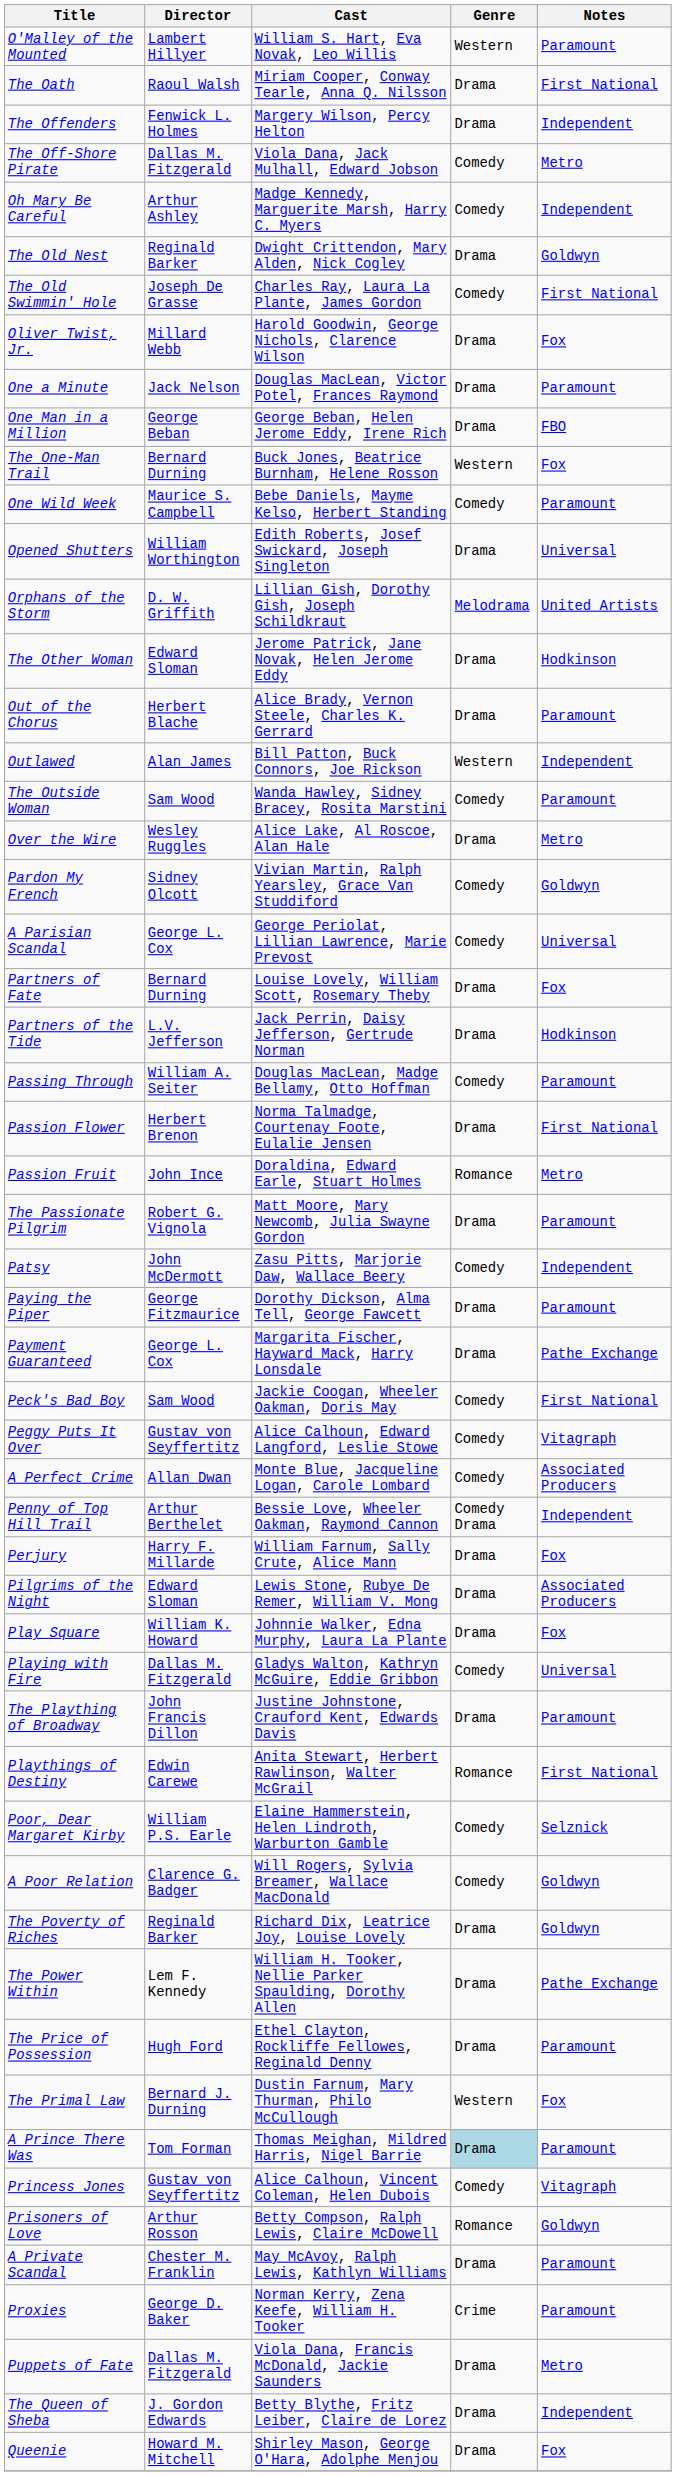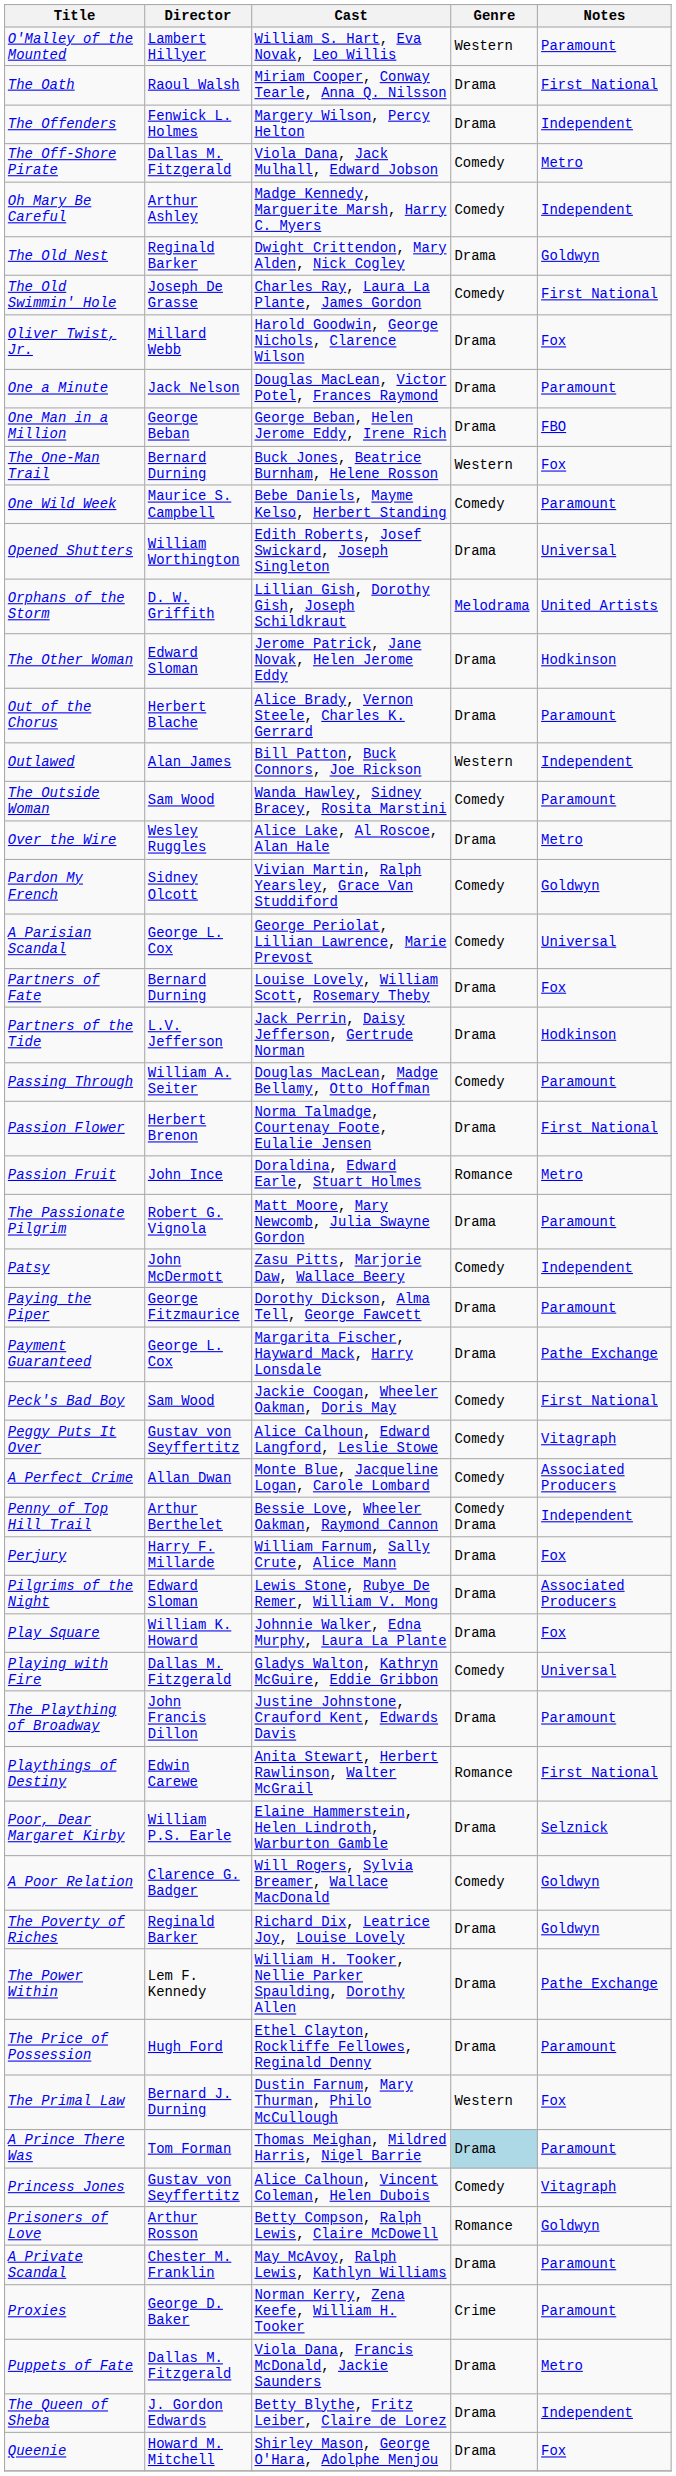 <table class="wikitable" style="width:100%;">
 <tr>
 <th style="width:21%;">Title</th>
 <th style="width:16%;">Director</th>
 <th style="width:30%;">Cast</th>
 <th style="width:13%;">Genre</th>
 <th style="width:20%;">Notes</th>
 </tr>
 <tr>
 <td><em><a href='#'>O'Malley of the Mounted</a></em></td>
 <td><a href='#'>Lambert Hillyer</a></td>
 <td><a href='#'>William S. Hart</a>, <a href='#'>Eva Novak</a>, <a href='#'>Leo Willis</a></td>
 <td>Western</td>
 <td><a href='#'>Paramount</a></td>
 </tr>
 <tr>
 <td><em><a href='#'>The Oath</a></em></td>
 <td><a href='#'>Raoul Walsh</a></td>
 <td><a href='#'>Miriam Cooper</a>, <a href='#'>Conway Tearle</a>, <a href='#'>Anna Q. Nilsson</a></td>
 <td>Drama</td>
 <td><a href='#'>First National</a></td>
 </tr>
 <tr>
 <td><em><a href='#'>The Offenders</a></em></td>
 <td><a href='#'>Fenwick L. Holmes</a></td>
 <td><a href='#'>Margery Wilson</a>, <a href='#'>Percy Helton</a></td>
 <td>Drama</td>
 <td><a href='#'>Independent</a></td>
 </tr>
 <tr>
 <td><em><a href='#'>The Off-Shore Pirate</a></em></td>
 <td><a href='#'>Dallas M. Fitzgerald</a></td>
 <td><a href='#'>Viola Dana</a>, <a href='#'>Jack Mulhall</a>, <a href='#'>Edward Jobson</a></td>
 <td>Comedy</td>
 <td><a href='#'>Metro</a></td>
 </tr>
 <tr>
 <td><em><a href='#'>Oh Mary Be Careful</a></em></td>
 <td><a href='#'>Arthur Ashley</a></td>
 <td><a href='#'>Madge Kennedy</a>, <a href='#'>Marguerite Marsh</a>, <a href='#'>Harry C. Myers</a></td>
 <td>Comedy</td>
 <td><a href='#'>Independent</a></td>
 </tr>
 <tr>
 <td><em><a href='#'>The Old Nest</a></em></td>
 <td><a href='#'>Reginald Barker</a></td>
 <td><a href='#'>Dwight Crittendon</a>, <a href='#'>Mary Alden</a>, <a href='#'>Nick Cogley</a></td>
 <td>Drama</td>
 <td><a href='#'>Goldwyn</a></td>
 </tr>
 <tr>
 <td><em><a href='#'>The Old Swimmin' Hole</a></em></td>
 <td><a href='#'>Joseph De Grasse</a></td>
 <td><a href='#'>Charles Ray</a>, <a href='#'>Laura La Plante</a>, <a href='#'>James Gordon</a></td>
 <td>Comedy</td>
 <td><a href='#'>First National</a></td>
 </tr>
 <tr>
 <td><em><a href='#'>Oliver Twist, Jr.</a></em></td>
 <td><a href='#'>Millard Webb</a></td>
 <td><a href='#'>Harold Goodwin</a>, <a href='#'>George Nichols</a>, <a href='#'>Clarence Wilson</a></td>
 <td>Drama</td>
 <td><a href='#'>Fox</a></td>
 </tr>
 <tr>
 <td><em><a href='#'>One a Minute</a></em></td>
 <td><a href='#'>Jack Nelson</a></td>
 <td><a href='#'>Douglas MacLean</a>, <a href='#'>Victor Potel</a>, <a href='#'>Frances Raymond</a></td>
 <td>Drama</td>
 <td><a href='#'>Paramount</a></td>
 </tr>
 <tr>
 <td><em><a href='#'>One Man in a Million</a></em></td>
 <td><a href='#'>George Beban</a></td>
 <td><a href='#'>George Beban</a>, <a href='#'>Helen Jerome Eddy</a>, <a href='#'>Irene Rich</a></td>
 <td>Drama</td>
 <td><a href='#'>FBO</a></td>
 </tr>
 <tr>
 <td><em><a href='#'>The One-Man Trail</a></em></td>
 <td><a href='#'>Bernard Durning</a></td>
 <td><a href='#'>Buck Jones</a>, <a href='#'>Beatrice Burnham</a>, <a href='#'>Helene Rosson</a></td>
 <td>Western</td>
 <td><a href='#'>Fox</a></td>
 </tr>
 <tr>
 <td><em><a href='#'>One Wild Week</a></em></td>
 <td><a href='#'>Maurice S. Campbell</a></td>
 <td><a href='#'>Bebe Daniels</a>, <a href='#'>Mayme Kelso</a>, <a href='#'>Herbert Standing</a></td>
 <td>Comedy</td>
 <td><a href='#'>Paramount</a></td>
 </tr>
 <tr>
 <td><em><a href='#'>Opened Shutters</a></em></td>
 <td><a href='#'>William Worthington</a></td>
 <td><a href='#'>Edith Roberts</a>, <a href='#'>Josef Swickard</a>, <a href='#'>Joseph Singleton</a></td>
 <td>Drama</td>
 <td><a href='#'>Universal</a></td>
 </tr>
 <tr>
 <td><em><a href='#'>Orphans of the Storm</a></em></td>
 <td><a href='#'>D. W. Griffith</a></td>
 <td><a href='#'>Lillian Gish</a>, <a href='#'>Dorothy Gish</a>, <a href='#'>Joseph Schildkraut</a></td>
 <td><a href='#'>Melodrama</a></td>
 <td><a href='#'>United Artists</a></td>
 </tr>
 <tr>
 <td><em><a href='#'>The Other Woman</a></em></td>
 <td><a href='#'>Edward Sloman</a></td>
 <td><a href='#'>Jerome Patrick</a>, <a href='#'>Jane Novak</a>, <a href='#'>Helen Jerome Eddy</a></td>
 <td>Drama</td>
 <td><a href='#'>Hodkinson</a></td>
 </tr>
 <tr>
 <td><em><a href='#'>Out of the Chorus</a></em></td>
 <td><a href='#'>Herbert Blache</a></td>
 <td><a href='#'>Alice Brady</a>, <a href='#'>Vernon Steele</a>, <a href='#'>Charles K. Gerrard</a></td>
 <td>Drama</td>
 <td><a href='#'>Paramount</a></td>
 </tr>
 <tr>
 <td><em><a href='#'>Outlawed</a></em></td>
 <td><a href='#'>Alan James</a></td>
 <td><a href='#'>Bill Patton</a>, <a href='#'>Buck Connors</a>, <a href='#'>Joe Rickson</a></td>
 <td>Western</td>
 <td><a href='#'>Independent</a></td>
 </tr>
 <tr>
 <td><em><a href='#'>The Outside Woman</a></em></td>
 <td><a href='#'>Sam Wood</a></td>
 <td><a href='#'>Wanda Hawley</a>, <a href='#'>Sidney Bracey</a>, <a href='#'>Rosita Marstini</a></td>
 <td>Comedy</td>
 <td><a href='#'>Paramount</a></td>
 </tr>
 <tr>
 <td><em><a href='#'>Over the Wire</a></em></td>
 <td><a href='#'>Wesley Ruggles</a></td>
 <td><a href='#'>Alice Lake</a>, <a href='#'>Al Roscoe</a>, <a href='#'>Alan Hale</a></td>
 <td>Drama</td>
 <td><a href='#'>Metro</a></td>
 </tr>
 <tr>
 <td><em><a href='#'>Pardon My French</a></em></td>
 <td><a href='#'>Sidney Olcott</a></td>
 <td><a href='#'>Vivian Martin</a>, <a href='#'>Ralph Yearsley</a>, <a href='#'>Grace Van Studdiford</a></td>
 <td>Comedy</td>
 <td><a href='#'>Goldwyn</a></td>
 </tr>
 <tr>
 <td><em><a href='#'>A Parisian Scandal</a></em></td>
 <td><a href='#'>George L. Cox</a></td>
 <td><a href='#'>George Periolat</a>, <a href='#'>Lillian Lawrence</a>, <a href='#'>Marie Prevost</a></td>
 <td>Comedy</td>
 <td><a href='#'>Universal</a></td>
 </tr>
 <tr>
 <td><em><a href='#'>Partners of Fate</a></em></td>
 <td><a href='#'>Bernard Durning</a></td>
 <td><a href='#'>Louise Lovely</a>, <a href='#'>William Scott</a>, <a href='#'>Rosemary Theby</a></td>
 <td>Drama</td>
 <td><a href='#'>Fox</a></td>
 </tr>
 <tr>
 <td><em><a href='#'>Partners of the Tide</a></em></td>
 <td><a href='#'>L.V. Jefferson</a></td>
 <td><a href='#'>Jack Perrin</a>, <a href='#'>Daisy Jefferson</a>, <a href='#'>Gertrude Norman</a></td>
 <td>Drama</td>
 <td><a href='#'>Hodkinson</a></td>
 </tr>
 <tr>
 <td><em><a href='#'>Passing Through</a></em></td>
 <td><a href='#'>William A. Seiter</a></td>
 <td><a href='#'>Douglas MacLean</a>, <a href='#'>Madge Bellamy</a>, <a href='#'>Otto Hoffman</a></td>
 <td>Comedy</td>
 <td><a href='#'>Paramount</a></td>
 </tr>
 <tr>
 <td><em><a href='#'>Passion Flower</a></em></td>
 <td><a href='#'>Herbert Brenon</a></td>
 <td><a href='#'>Norma Talmadge</a>, <a href='#'>Courtenay Foote</a>, <a href='#'>Eulalie Jensen</a></td>
 <td>Drama</td>
 <td><a href='#'>First National</a></td>
 </tr>
 <tr>
 <td><em><a href='#'>Passion Fruit</a></em></td>
 <td><a href='#'>John Ince</a></td>
 <td><a href='#'>Doraldina</a>, <a href='#'>Edward Earle</a>, <a href='#'>Stuart Holmes</a></td>
 <td>Romance</td>
 <td><a href='#'>Metro</a></td>
 </tr>
 <tr>
 <td><em><a href='#'>The Passionate Pilgrim</a></em></td>
 <td><a href='#'>Robert G. Vignola</a></td>
 <td><a href='#'>Matt Moore</a>, <a href='#'>Mary Newcomb</a>, <a href='#'>Julia Swayne Gordon</a></td>
 <td>Drama</td>
 <td><a href='#'>Paramount</a></td>
 </tr>
 <tr>
 <td><em><a href='#'>Patsy</a></em></td>
 <td><a href='#'>John McDermott</a></td>
 <td><a href='#'>Zasu Pitts</a>, <a href='#'>Marjorie Daw</a>, <a href='#'>Wallace Beery</a></td>
 <td>Comedy</td>
 <td><a href='#'>Independent</a></td>
 </tr>
 <tr>
 <td><em><a href='#'>Paying the Piper</a></em></td>
 <td><a href='#'>George Fitzmaurice</a></td>
 <td><a href='#'>Dorothy Dickson</a>, <a href='#'>Alma Tell</a>, <a href='#'>George Fawcett</a></td>
 <td>Drama</td>
 <td><a href='#'>Paramount</a></td>
 </tr>
 <tr>
 <td><em><a href='#'>Payment Guaranteed</a></em></td>
 <td><a href='#'>George L. Cox</a></td>
 <td><a href='#'>Margarita Fischer</a>, <a href='#'>Hayward Mack</a>, <a href='#'>Harry Lonsdale</a></td>
 <td>Drama</td>
 <td><a href='#'>Pathe Exchange</a></td>
 </tr>
 <tr>
 <td><em><a href='#'>Peck's Bad Boy</a></em></td>
 <td><a href='#'>Sam Wood</a></td>
 <td><a href='#'>Jackie Coogan</a>, <a href='#'>Wheeler Oakman</a>, <a href='#'>Doris May</a></td>
 <td>Comedy</td>
 <td><a href='#'>First National</a></td>
 </tr>
 <tr>
 <td><em><a href='#'>Peggy Puts It Over</a></em></td>
 <td><a href='#'>Gustav von Seyffertitz</a></td>
 <td><a href='#'>Alice Calhoun</a>, <a href='#'>Edward Langford</a>, <a href='#'>Leslie Stowe</a></td>
 <td>Comedy</td>
 <td><a href='#'>Vitagraph</a></td>
 </tr>
 <tr>
 <td><em><a href='#'>A Perfect Crime</a></em></td>
 <td><a href='#'>Allan Dwan</a></td>
 <td><a href='#'>Monte Blue</a>, <a href='#'>Jacqueline Logan</a>, <a href='#'>Carole Lombard</a></td>
 <td>Comedy</td>
 <td><a href='#'>Associated Producers</a></td>
 </tr>
 <tr>
 <td><em><a href='#'>Penny of Top Hill Trail</a></em></td>
 <td><a href='#'>Arthur Berthelet</a></td>
 <td><a href='#'>Bessie Love</a>, <a href='#'>Wheeler Oakman</a>, <a href='#'>Raymond Cannon</a></td>
 <td>Comedy Drama</td>
 <td><a href='#'>Independent</a></td>
 </tr>
 <tr>
 <td><em><a href='#'>Perjury</a></em></td>
 <td><a href='#'>Harry F. Millarde</a></td>
 <td><a href='#'>William Farnum</a>, <a href='#'>Sally Crute</a>, <a href='#'>Alice Mann</a></td>
 <td>Drama</td>
 <td><a href='#'>Fox</a></td>
 </tr>
 <tr>
 <td><em><a href='#'>Pilgrims of the Night</a></em></td>
 <td><a href='#'>Edward Sloman</a></td>
 <td><a href='#'>Lewis Stone</a>, <a href='#'>Rubye De Remer</a>, <a href='#'>William V. Mong</a></td>
 <td>Drama</td>
 <td><a href='#'>Associated Producers</a></td>
 </tr>
 <tr>
 <td><em><a href='#'>Play Square</a></em></td>
 <td><a href='#'>William K. Howard</a></td>
 <td><a href='#'>Johnnie Walker</a>, <a href='#'>Edna Murphy</a>, <a href='#'>Laura La Plante</a></td>
 <td>Drama</td>
 <td><a href='#'>Fox</a></td>
 </tr>
 <tr>
 <td><em><a href='#'>Playing with Fire</a></em></td>
 <td><a href='#'>Dallas M. Fitzgerald</a></td>
 <td><a href='#'>Gladys Walton</a>, <a href='#'>Kathryn McGuire</a>, <a href='#'>Eddie Gribbon</a></td>
 <td>Comedy</td>
 <td><a href='#'>Universal</a></td>
 </tr>
 <tr>
 <td><em><a href='#'>The Plaything of Broadway</a></em></td>
 <td><a href='#'>John Francis Dillon</a></td>
 <td><a href='#'>Justine Johnstone</a>, <a href='#'>Crauford Kent</a>, <a href='#'>Edwards Davis</a></td>
 <td>Drama</td>
 <td><a href='#'>Paramount</a></td>
 </tr>
 <tr>
 <td><em><a href='#'>Playthings of Destiny</a></em></td>
 <td><a href='#'>Edwin Carewe</a></td>
 <td><a href='#'>Anita Stewart</a>, <a href='#'>Herbert Rawlinson</a>, <a href='#'>Walter McGrail</a></td>
 <td>Romance</td>
 <td><a href='#'>First National</a></td>
 </tr>
 <tr>
 <td><em><a href='#'>Poor, Dear Margaret Kirby</a></em></td>
 <td><a href='#'>William P.S. Earle</a></td>
 <td><a href='#'>Elaine Hammerstein</a>, <a href='#'>Helen Lindroth</a>, <a href='#'>Warburton Gamble</a></td>
-<td>Comedy</td>
+<td>Drama</td>
 <td><a href='#'>Selznick</a></td>
 </tr>
 <tr>
 <td><em><a href='#'>A Poor Relation</a></em></td>
 <td><a href='#'>Clarence G. Badger</a></td>
 <td><a href='#'>Will Rogers</a>, <a href='#'>Sylvia Breamer</a>, <a href='#'>Wallace MacDonald</a></td>
 <td>Comedy</td>
 <td><a href='#'>Goldwyn</a></td>
 </tr>
 <tr>
 <td><em><a href='#'>The Poverty of Riches</a></em></td>
 <td><a href='#'>Reginald Barker</a></td>
 <td><a href='#'>Richard Dix</a>, <a href='#'>Leatrice Joy</a>, <a href='#'>Louise Lovely</a></td>
 <td>Drama</td>
 <td><a href='#'>Goldwyn</a></td>
 </tr>
 <tr>
 <td><em><a href='#'>The Power Within</a></em></td>
 <td>Lem F. Kennedy</td>
 <td><a href='#'>William H. Tooker</a>, <a href='#'>Nellie Parker Spaulding</a>, <a href='#'>Dorothy Allen</a></td>
 <td>Drama</td>
 <td><a href='#'>Pathe Exchange</a></td>
 </tr>
 <tr>
 <td><em><a href='#'>The Price of Possession</a></em></td>
 <td><a href='#'>Hugh Ford</a></td>
 <td><a href='#'>Ethel Clayton</a>, <a href='#'>Rockliffe Fellowes</a>, <a href='#'>Reginald Denny</a></td>
 <td>Drama</td>
 <td><a href='#'>Paramount</a></td>
 </tr>
 <tr>
 <td><em><a href='#'>The Primal Law</a></em></td>
 <td><a href='#'>Bernard J. Durning</a></td>
 <td><a href='#'>Dustin Farnum</a>, <a href='#'>Mary Thurman</a>, <a href='#'>Philo McCullough</a></td>
 <td>Western</td>
 <td><a href='#'>Fox</a></td>
 </tr>
 <tr>
 <td><em><a href='#'>A Prince There Was</a></em></td>
 <td><a href='#'>Tom Forman</a></td>
 <td><a href='#'>Thomas Meighan</a>, <a href='#'>Mildred Harris</a>, <a href='#'>Nigel Barrie</a></td>
 <td style="background: lightblue;">Drama</td>
 <td><a href='#'>Paramount</a></td>
 </tr>
 <tr>
 <td><em><a href='#'>Princess Jones</a></em></td>
 <td><a href='#'>Gustav von Seyffertitz</a></td>
 <td><a href='#'>Alice Calhoun</a>, <a href='#'>Vincent Coleman</a>, <a href='#'>Helen Dubois</a></td>
 <td>Comedy</td>
 <td><a href='#'>Vitagraph</a></td>
 </tr>
 <tr>
 <td><em><a href='#'>Prisoners of Love</a></em></td>
 <td><a href='#'>Arthur Rosson</a></td>
 <td><a href='#'>Betty Compson</a>, <a href='#'>Ralph Lewis</a>, <a href='#'>Claire McDowell</a></td>
 <td>Romance</td>
 <td><a href='#'>Goldwyn</a></td>
 </tr>
 <tr>
 <td><em><a href='#'>A Private Scandal</a></em></td>
 <td><a href='#'>Chester M. Franklin</a></td>
 <td><a href='#'>May McAvoy</a>, <a href='#'>Ralph Lewis</a>, <a href='#'>Kathlyn Williams</a></td>
 <td>Drama</td>
 <td><a href='#'>Paramount</a></td>
 </tr>
 <tr>
 <td><em><a href='#'>Proxies</a></em></td>
 <td><a href='#'>George D. Baker</a></td>
 <td><a href='#'>Norman Kerry</a>, <a href='#'>Zena Keefe</a>, <a href='#'>William H. Tooker</a></td>
 <td>Crime</td>
 <td><a href='#'>Paramount</a></td>
 </tr>
 <tr>
 <td><em><a href='#'>Puppets of Fate</a></em></td>
 <td><a href='#'>Dallas M. Fitzgerald</a></td>
 <td><a href='#'>Viola Dana</a>, <a href='#'>Francis McDonald</a>, <a href='#'>Jackie Saunders</a></td>
 <td>Drama</td>
 <td><a href='#'>Metro</a></td>
 </tr>
 <tr>
 <td><em><a href='#'>The Queen of Sheba</a></em></td>
 <td><a href='#'>J. Gordon Edwards</a></td>
 <td><a href='#'>Betty Blythe</a>, <a href='#'>Fritz Leiber</a>, <a href='#'>Claire de Lorez</a></td>
 <td>Drama</td>
 <td><a href='#'>Independent</a></td>
 </tr>
 <tr>
 <td><em><a href='#'>Queenie</a></em></td>
 <td><a href='#'>Howard M. Mitchell</a></td>
 <td><a href='#'>Shirley Mason</a>, <a href='#'>George O'Hara</a>, <a href='#'>Adolphe Menjou</a></td>
 <td>Drama</td>
 <td><a href='#'>Fox</a></td>
 </tr>
 <tr>
 </tr>
 </table>
